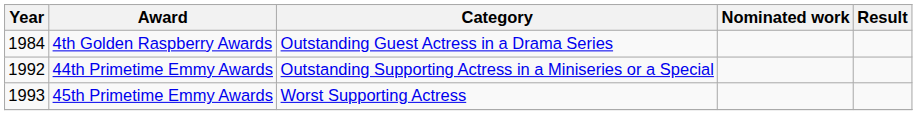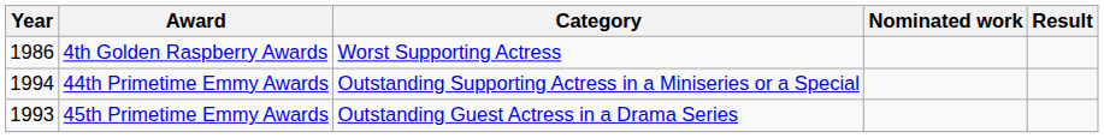 <table class="wikitable sortable">
 <tr>
 <th>Year</th>
 <th>Award</th>
 <th>Category</th>
 <th>Nominated work</th>
 <th>Result</th>
 </tr>
 <tr>
-<td>1984</td>
+<td>1986</td>
 <td><a href='#'>4th Golden Raspberry Awards</a></td>
-<td><a href='#'>Outstanding Guest Actress in a Drama Series</a></td>
+<td><a href='#'>Worst Supporting Actress</a></td>
 <td></td>
 <td></td>
 </tr>
 <tr>
-<td>1992</td>
+<td>1994</td>
 <td><a href='#'>44th Primetime Emmy Awards</a></td>
 <td><a href='#'>Outstanding Supporting Actress in a Miniseries or a Special</a></td>
 <td></td>
 <td></td>
 </tr>
 <tr>
 <td>1993</td>
 <td><a href='#'>45th Primetime Emmy Awards</a></td>
-<td><a href='#'>Worst Supporting Actress</a></td>
+<td><a href='#'>Outstanding Guest Actress in a Drama Series</a></td>
 <td></td>
 <td></td>
 </tr>
 <tr>
 </tr>
 </table>
